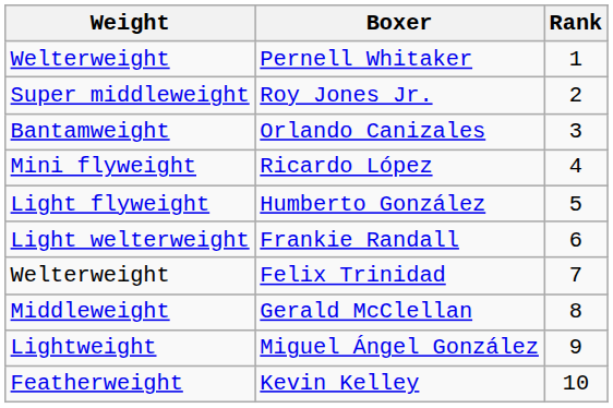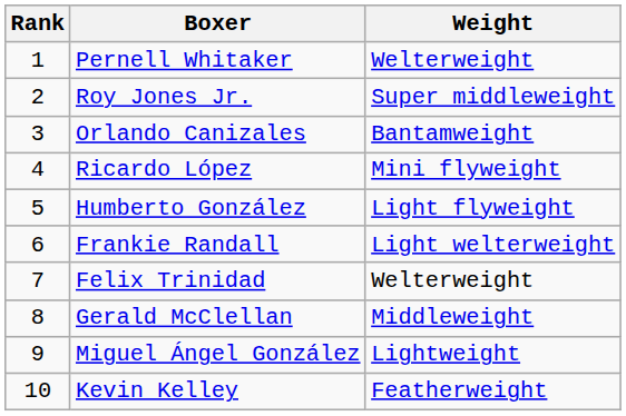 <table class="wikitable ">
 <tr>
+<th>Rank</th>
+<th>Boxer</th>
 <th>Weight</th>
-<th>Boxer</th>
-<th>Rank</th>
 </tr>
 <tr>
+<td align=center>1</td>
+<td><a href='#'>Pernell Whitaker</a></td>
 <td><a href='#'>Welterweight</a></td>
-<td><a href='#'>Pernell Whitaker</a></td>
-<td align=center>1</td>
 </tr>
 <tr>
+<td align=center>2</td>
+<td><a href='#'>Roy Jones Jr.</a></td>
 <td><a href='#'>Super middleweight</a></td>
-<td><a href='#'>Roy Jones Jr.</a></td>
-<td align=center>2</td>
 </tr>
 <tr>
+<td align=center>3</td>
+<td><a href='#'>Orlando Canizales</a></td>
 <td><a href='#'>Bantamweight</a></td>
-<td><a href='#'>Orlando Canizales</a></td>
-<td align=center>3</td>
 </tr>
 <tr>
+<td align=center>4</td>
+<td><a href='#'>Ricardo López</a></td>
 <td><a href='#'>Mini flyweight</a></td>
-<td><a href='#'>Ricardo López</a></td>
-<td align=center>4</td>
 </tr>
 <tr>
+<td align=center>5</td>
+<td><a href='#'>Humberto González</a></td>
 <td><a href='#'>Light flyweight</a></td>
-<td><a href='#'>Humberto González</a></td>
-<td align=center>5</td>
 </tr>
 <tr>
+<td align=center>6</td>
+<td><a href='#'>Frankie Randall</a></td>
 <td><a href='#'>Light welterweight</a></td>
-<td><a href='#'>Frankie Randall</a></td>
-<td align=center>6</td>
 </tr>
 <tr>
+<td align=center>7</td>
+<td><a href='#'>Felix Trinidad</a></td>
 <td>Welterweight</td>
-<td><a href='#'>Felix Trinidad</a></td>
-<td align=center>7</td>
 </tr>
 <tr>
+<td align=center>8</td>
+<td><a href='#'>Gerald McClellan</a></td>
 <td><a href='#'>Middleweight</a></td>
-<td><a href='#'>Gerald McClellan</a></td>
-<td align=center>8</td>
 </tr>
 <tr>
+<td align=center>9</td>
+<td><a href='#'>Miguel Ángel González</a></td>
 <td><a href='#'>Lightweight</a></td>
-<td><a href='#'>Miguel Ángel González</a></td>
-<td align=center>9</td>
 </tr>
 <tr>
+<td align=center>10</td>
+<td><a href='#'>Kevin Kelley</a></td>
 <td><a href='#'>Featherweight</a></td>
-<td><a href='#'>Kevin Kelley</a></td>
-<td align=center>10</td>
 </tr>
 </table>
